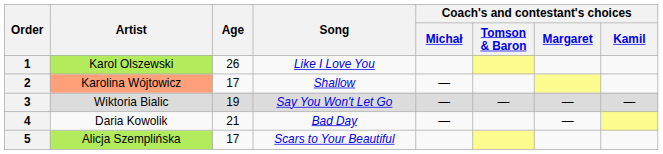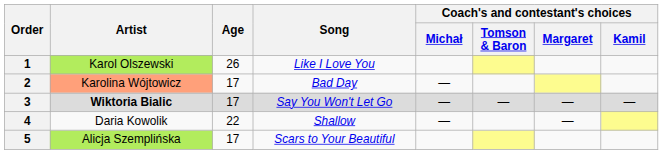 <table class="wikitable" style="text-align:center; width:100%;">
 <tr>
 <th scope="col" rowspan="2" style="width:05%;">Order</th>
 <th scope="col" rowspan="2" style="width:20%;">Artist</th>
 <th scope="col" rowspan="2" style="width:05%;">Age</th>
 <th scope="col" rowspan="2" style="width:20%;">Song</th>
 <th scope="col" colspan="4" style="width:32%;">Coach's and contestant's choices</th>
 </tr>
 <tr>
 <th style="width:07%;"><a href='#'>Michał</a></th>
 <th style="width:07%;"><a href='#'>Tomson & Baron</a></th>
 <th style="width:07%;"><a href='#'>Margaret</a></th>
 <th style="width:07%;"><a href='#'>Kamil</a></th>
 </tr>
 <tr>
 <th>1</th>
 <td style="background:#B2EC5D;">Karol Olszewski</td>
 <td>26</td>
 <td><em><a href='#'>Like I Love You</a></em></td>
 <td><strong></strong></td>
 <td style="background:#fdfc8f;"><strong></strong></td>
 <td><strong></strong></td>
 <td><strong></strong></td>
 </tr>
 <tr>
 <th>2</th>
 <td style="background: lightsalmon;">Karolina Wójtowicz</td>
 <td>17</td>
-<td><em><a href='#'>Shallow</a></em></td>
+<td><em><a href='#'>Bad Day</a></em></td>
 <td>—</td>
 <td><strong></strong></td>
 <td style="background:#fdfc8f;"><strong></strong></td>
 <td><strong></strong></td>
 </tr>
 <tr>
 <th>3</th>
-<td style="background:#DCDCDC;">Wiktoria Bialic</td>
-<td style="background:#DCDCDC;">19</td>
+<td style="background:#DCDCDC;"><strong>Wiktoria Bialic</strong></td>
+<td style="background:#DCDCDC;">17</td>
 <td style="background:#DCDCDC;"><em><a href='#'>Say You Won't Let Go</a></em></td>
 <td style="background:#DCDCDC;">—</td>
 <td style="background:#DCDCDC;">—</td>
 <td style="background:#DCDCDC;">—</td>
 <td style="background:#DCDCDC;">—</td>
 </tr>
 <tr>
 <th>4</th>
 <td>Daria Kowolik</td>
-<td>21</td>
-<td><em><a href='#'>Bad Day</a></em></td>
+<td>22</td>
+<td><em><a href='#'>Shallow</a></em></td>
 <td>—</td>
 <td><strong></strong></td>
 <td>—</td>
 <td style="background:#fdfc8f;"><strong></strong></td>
 </tr>
 <tr>
 <th>5</th>
 <td style="background:#B2EC5D;">Alicja Szemplińska</td>
 <td>17</td>
 <td><em><a href='#'>Scars to Your Beautiful</a></em></td>
 <td><strong></strong></td>
 <td style="background:#fdfc8f;"><strong></strong></td>
 <td><strong></strong></td>
 <td><strong></strong></td>
 </tr>
 </table>
